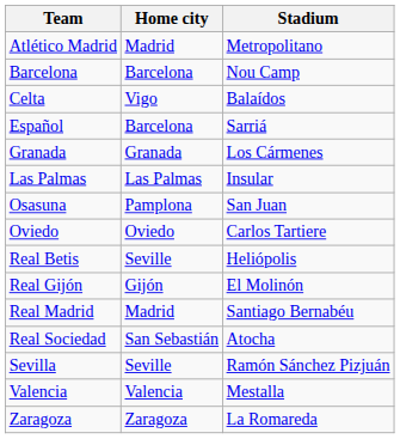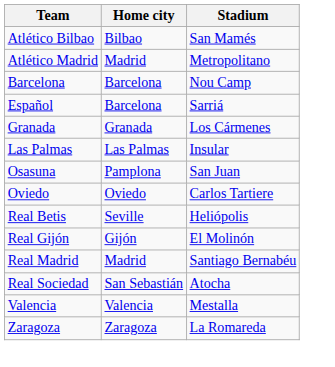 <table class="wikitable sortable" style="text-align: left;">
 <tr>
 <th>Team</th>
 <th>Home city</th>
 <th>Stadium</th>
+</tr>
+<tr>
+<td><a href='#'>Atlético Bilbao</a></td>
+<td><a href='#'>Bilbao</a></td>
+<td><a href='#'>San Mamés</a></td>
 </tr>
 <tr>
 <td><a href='#'>Atlético Madrid</a></td>
 <td><a href='#'>Madrid</a></td>
 <td><a href='#'>Metropolitano</a></td>
 </tr>
 <tr>
 <td><a href='#'>Barcelona</a></td>
 <td><a href='#'>Barcelona</a></td>
 <td><a href='#'>Nou Camp</a></td>
-</tr>
-<tr>
-<td><a href='#'>Celta</a></td>
-<td><a href='#'>Vigo</a></td>
-<td><a href='#'>Balaídos</a></td>
 </tr>
 <tr>
 <td><a href='#'>Español</a></td>
 <td><a href='#'>Barcelona</a></td>
 <td><a href='#'>Sarriá</a></td>
 </tr>
 <tr>
 <td><a href='#'>Granada</a></td>
 <td><a href='#'>Granada</a></td>
 <td><a href='#'>Los Cármenes</a></td>
 </tr>
 <tr>
 <td><a href='#'>Las Palmas</a></td>
 <td><a href='#'>Las Palmas</a></td>
 <td><a href='#'>Insular</a></td>
 </tr>
 <tr>
 <td><a href='#'>Osasuna</a></td>
 <td><a href='#'>Pamplona</a></td>
 <td><a href='#'>San Juan</a></td>
 </tr>
 <tr>
 <td><a href='#'>Oviedo</a></td>
 <td><a href='#'>Oviedo</a></td>
 <td><a href='#'>Carlos Tartiere</a></td>
 </tr>
 <tr>
 <td><a href='#'>Real Betis</a></td>
 <td><a href='#'>Seville</a></td>
 <td><a href='#'>Heliópolis</a></td>
 </tr>
 <tr>
 <td><a href='#'>Real Gijón</a></td>
 <td><a href='#'>Gijón</a></td>
 <td><a href='#'>El Molinón</a></td>
 </tr>
 <tr>
 <td><a href='#'>Real Madrid</a></td>
 <td><a href='#'>Madrid</a></td>
 <td><a href='#'>Santiago Bernabéu</a></td>
 </tr>
 <tr>
 <td><a href='#'>Real Sociedad</a></td>
 <td><a href='#'>San Sebastián</a></td>
 <td><a href='#'>Atocha</a></td>
 </tr>
 <tr>
-<td><a href='#'>Sevilla</a></td>
-<td><a href='#'>Seville</a></td>
-<td><a href='#'>Ramón Sánchez Pizjuán</a></td>
-</tr>
-<tr>
 <td><a href='#'>Valencia</a></td>
 <td><a href='#'>Valencia</a></td>
 <td><a href='#'>Mestalla</a></td>
 </tr>
 <tr>
 <td><a href='#'>Zaragoza</a></td>
 <td><a href='#'>Zaragoza</a></td>
 <td><a href='#'>La Romareda</a></td>
 </tr>
 </table>
